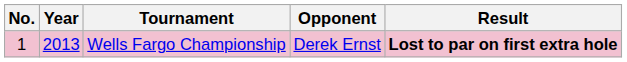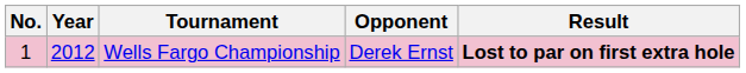 <table class="wikitable" style="font-size:95%;">
 <tr>
 <th>No.</th>
 <th>Year</th>
 <th>Tournament</th>
 <th>Opponent</th>
 <th>Result</th>
 </tr>
 <tr style="background:#F2C1D1;">
 <td align=center>1</td>
-<td><a href='#'>2013</a></td>
+<td><a href='#'>2012</a></td>
 <td><a href='#'>Wells Fargo Championship</a></td>
 <td> <a href='#'>Derek Ernst</a></td>
 <td><strong>Lost to par on first extra hole</strong></td>
 </tr>
 </table>
